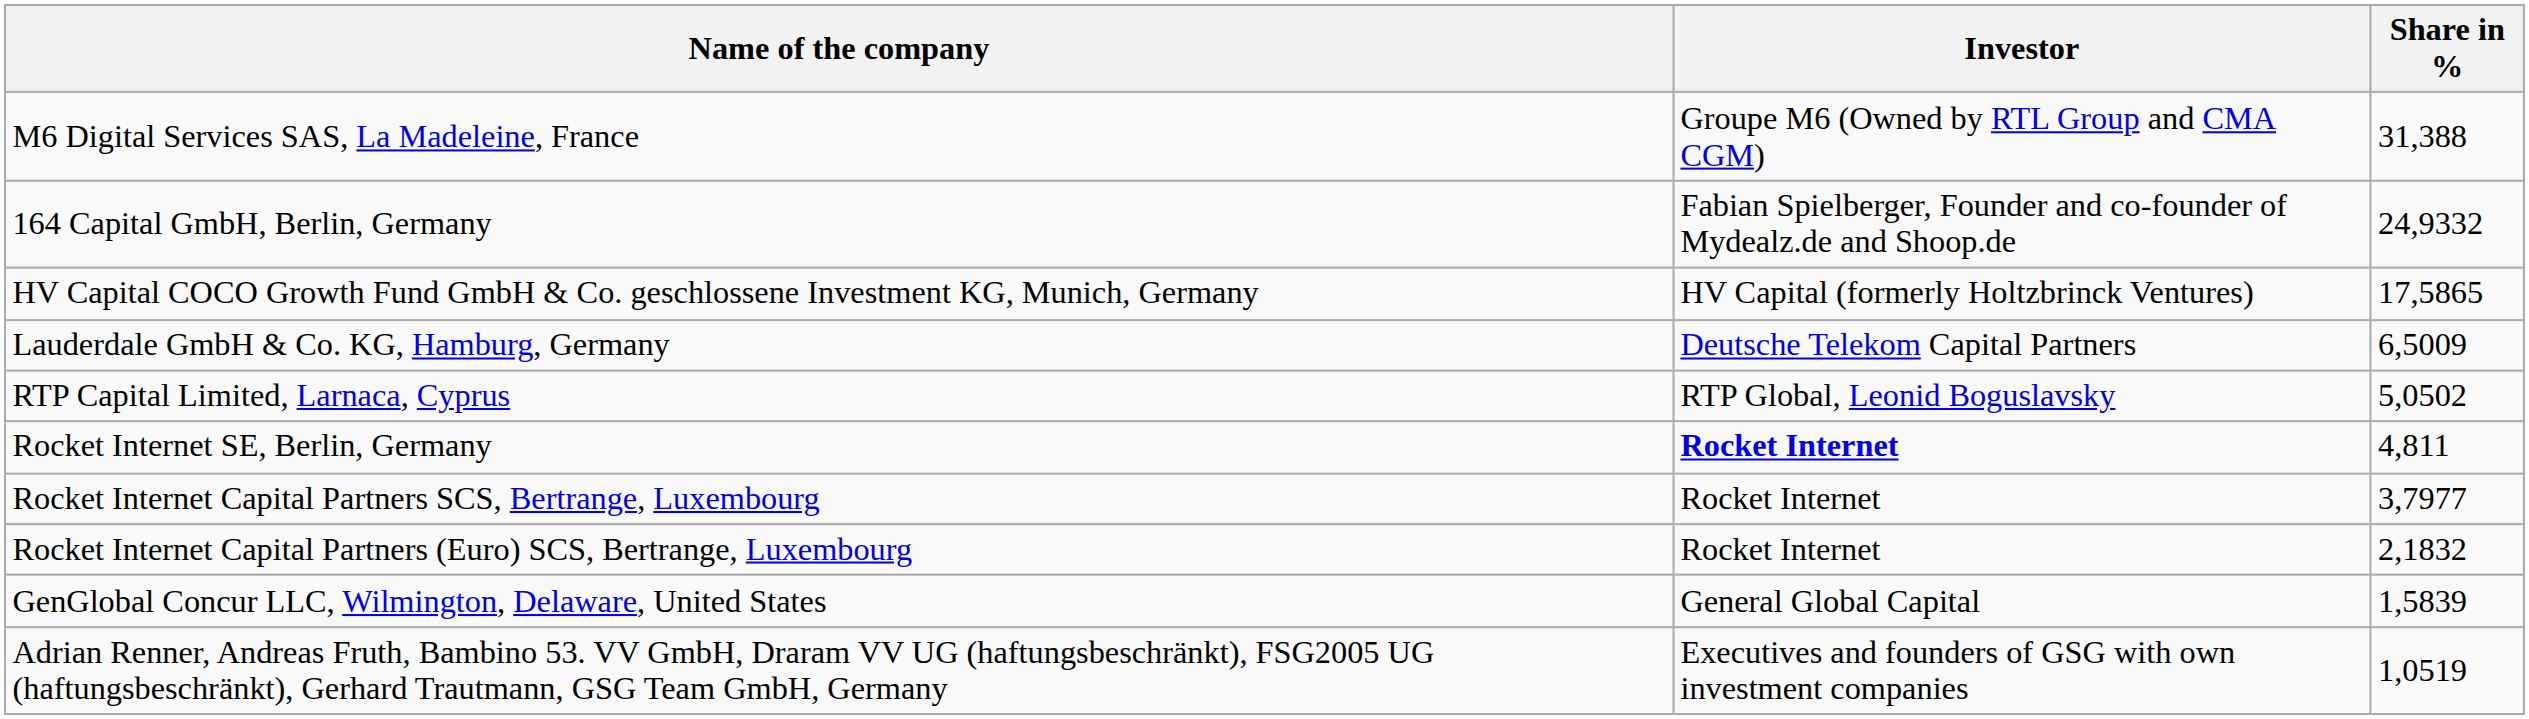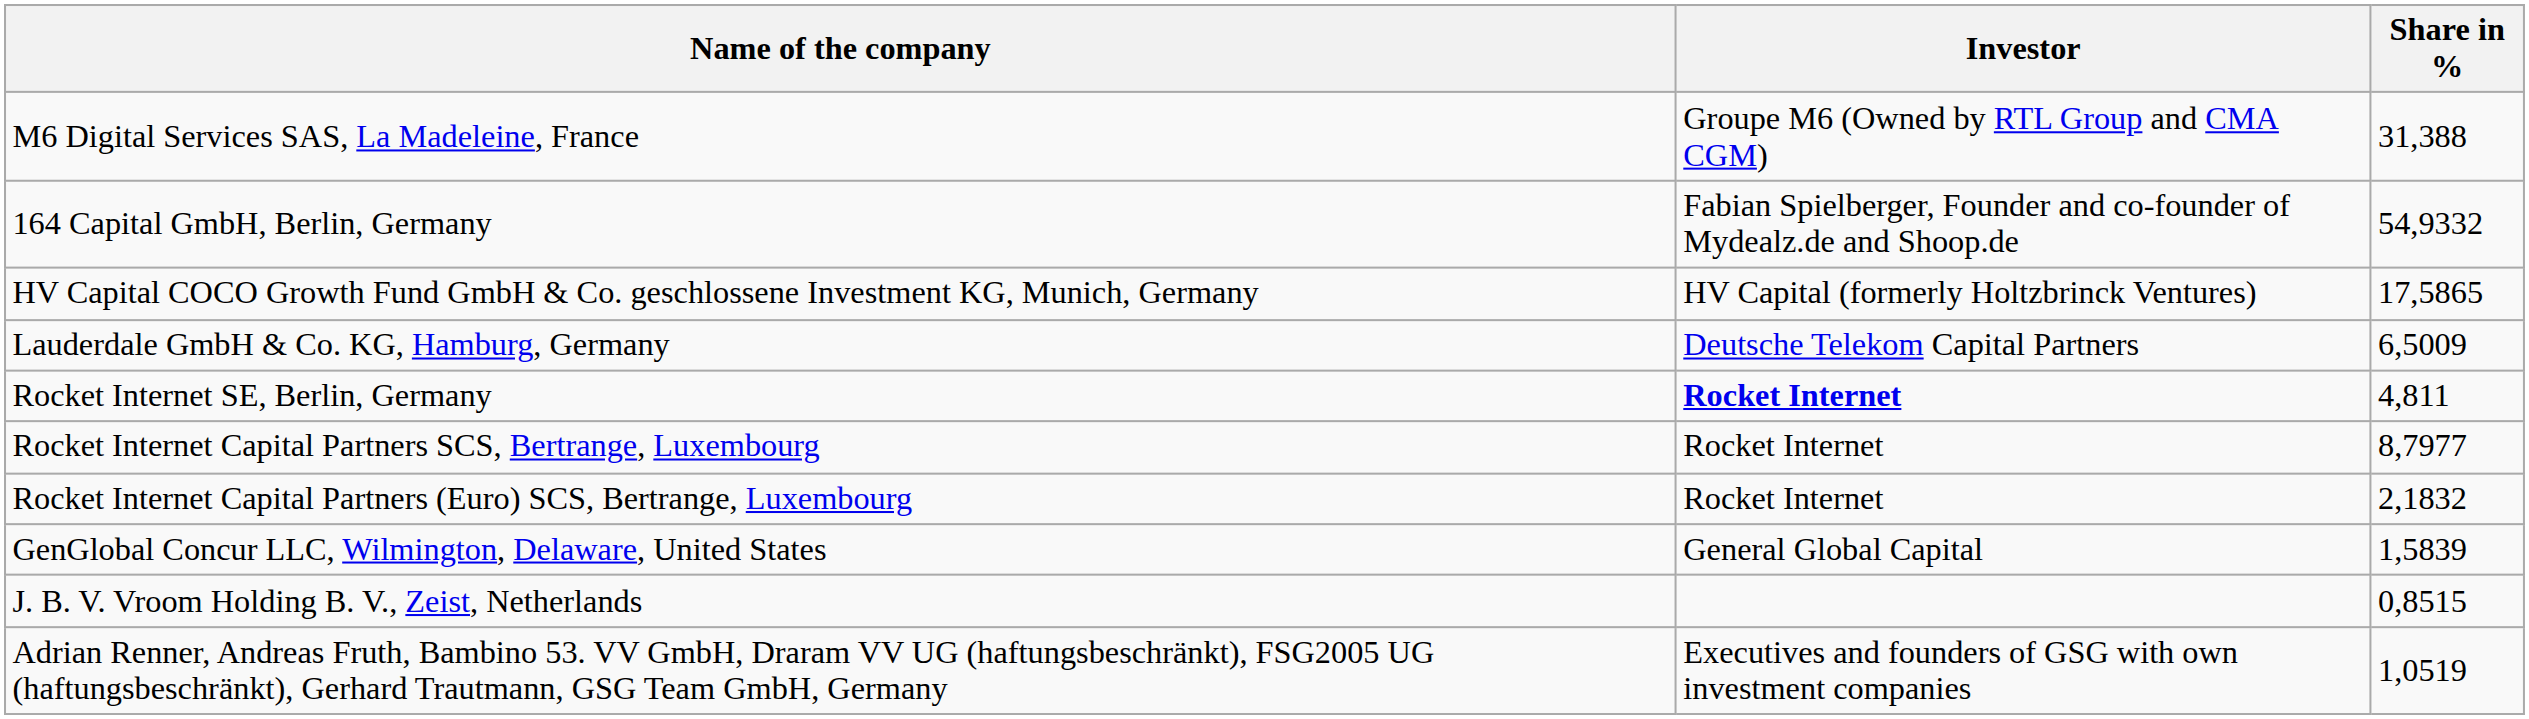 <table class="wikitable">
 <tr>
 <th>Name of the company</th>
 <th>Investor</th>
 <th>Share in %</th>
 </tr>
 <tr>
 <td>M6 Digital Services SAS, <a href='#'>La Madeleine</a>, France</td>
 <td>Groupe M6 (Owned by <a href='#'>RTL Group</a> and <a href='#'>CMA CGM</a>)</td>
 <td>31,388</td>
 </tr>
 <tr>
 <td>164 Capital GmbH, Berlin, Germany</td>
 <td>Fabian Spielberger, Founder and co-founder of Mydealz.de and Shoop.de</td>
-<td>24,9332</td>
+<td>54,9332</td>
 </tr>
 <tr>
 <td>HV Capital COCO Growth Fund GmbH & Co. geschlossene Investment KG, Munich, Germany</td>
 <td>HV Capital (formerly Holtzbrinck Ventures)</td>
 <td>17,5865</td>
 </tr>
 <tr>
 <td>Lauderdale GmbH & Co. KG, <a href='#'>Hamburg</a>, Germany</td>
 <td><a href='#'>Deutsche Telekom</a> Capital Partners</td>
 <td>6,5009</td>
 </tr>
 <tr>
-<td>RTP Capital Limited, <a href='#'>Larnaca</a>, <a href='#'>Cyprus</a></td>
-<td>RTP Global, <a href='#'>Leonid Boguslavsky</a></td>
-<td>5,0502</td>
-</tr>
-<tr>
 <td>Rocket Internet SE, Berlin, Germany</td>
 <td><strong><a href='#'>Rocket Internet</a></strong></td>
 <td>4,811</td>
 </tr>
 <tr>
 <td>Rocket Internet Capital Partners SCS, <a href='#'>Bertrange</a>, <a href='#'>Luxembourg</a></td>
 <td>Rocket Internet</td>
-<td>3,7977</td>
+<td>8,7977</td>
 </tr>
 <tr>
 <td>Rocket Internet Capital Partners (Euro) SCS, Bertrange, <a href='#'>Luxembourg</a></td>
 <td>Rocket Internet</td>
 <td>2,1832</td>
 </tr>
 <tr>
 <td>GenGlobal Concur LLC, <a href='#'>Wilmington</a>, <a href='#'>Delaware</a>, United States</td>
 <td>General Global Capital</td>
 <td>1,5839</td>
 </tr>
 <tr>
+<td>J. B. V. Vroom Holding B. V., <a href='#'>Zeist</a>, Netherlands</td>
+<td></td>
+<td>0,8515</td>
+</tr>
+<tr>
 <td>Adrian Renner, Andreas Fruth, Bambino 53. VV GmbH, Draram VV UG (haftungsbeschränkt), FSG2005 UG (haftungsbeschränkt), Gerhard Trautmann, GSG Team GmbH, Germany</td>
 <td>Executives and founders of GSG with own investment companies</td>
 <td>1,0519</td>
 </tr>
 </table>
